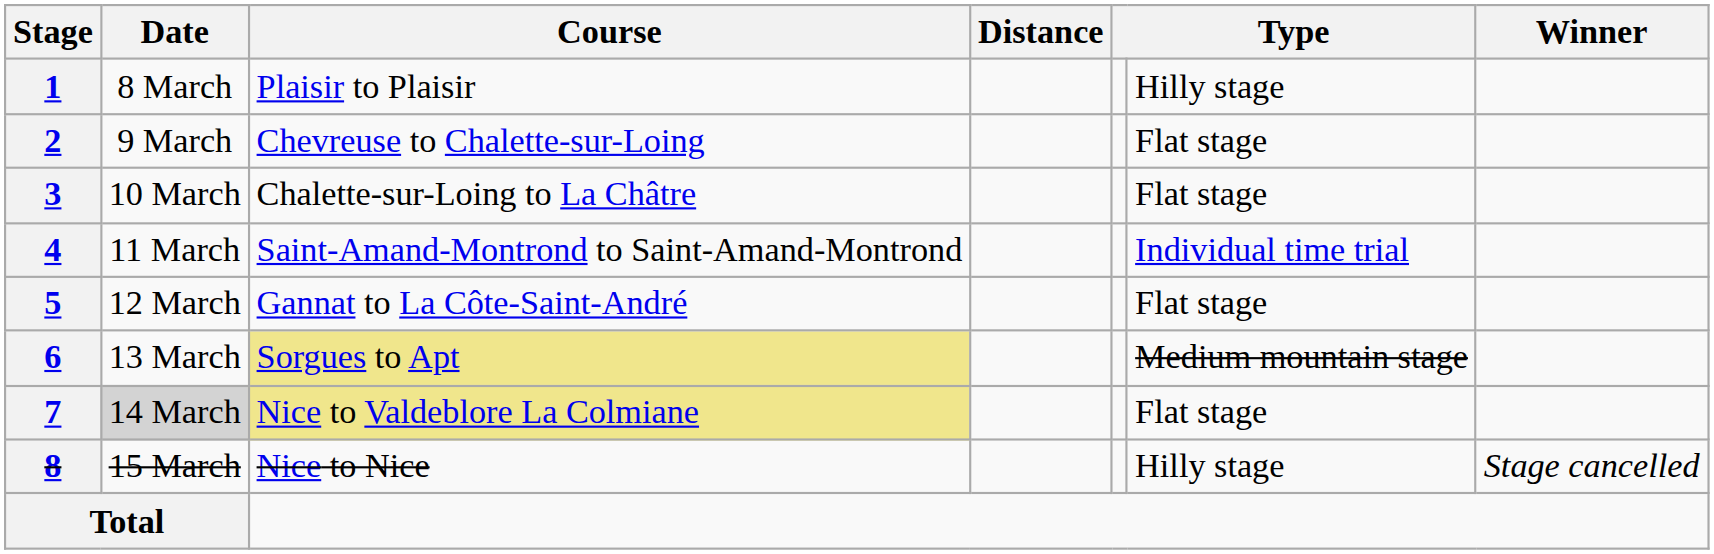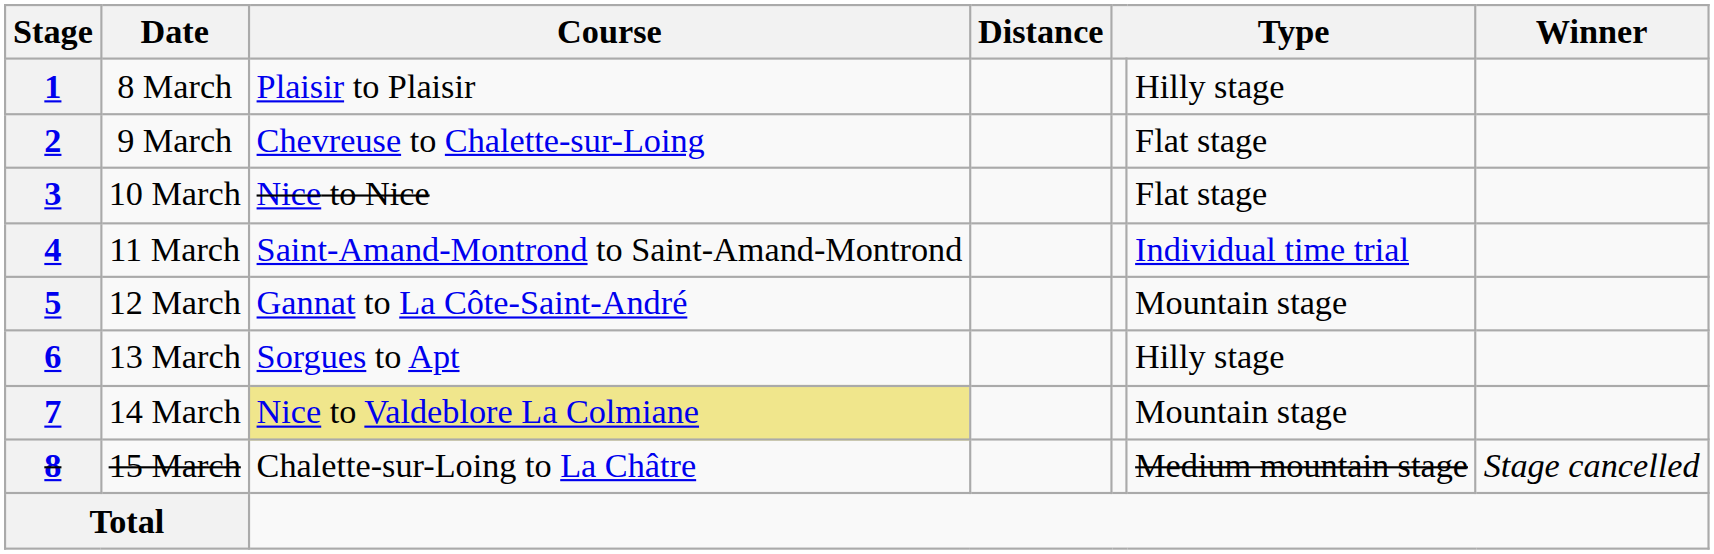 <table class="wikitable">
 <tr>
 <th scope="col">Stage</th>
 <th scope="col">Date</th>
 <th scope="col">Course</th>
 <th scope="col">Distance</th>
 <th scope="col" colspan="2">Type</th>
 <th scope=col>Winner</th>
 </tr>
 <tr>
 <th scope="row" style="text-align:center;"><a href='#'>1</a></th>
 <td style="text-align:center;">8 March</td>
 <td><a href='#'>Plaisir</a> to Plaisir</td>
 <td style="text-align:center;"></td>
 <td></td>
 <td>Hilly stage</td>
 <td></td>
 </tr>
 <tr>
 <th scope="row" style="text-align:center;"><a href='#'>2</a></th>
 <td style="text-align:center;">9 March</td>
 <td><a href='#'>Chevreuse</a> to <a href='#'>Chalette-sur-Loing</a></td>
 <td style="text-align:center;"></td>
 <td></td>
 <td>Flat stage</td>
 <td></td>
 </tr>
 <tr>
 <th scope="row" style="text-align:center;"><a href='#'>3</a></th>
 <td style="text-align:center;">10 March</td>
-<td>Chalette-sur-Loing to <a href='#'>La Châtre</a></td>
+<td><s><a href='#'>Nice</a> to Nice</s></td>
 <td style="text-align:center;"></td>
 <td></td>
 <td>Flat stage</td>
 <td></td>
 </tr>
 <tr>
 <th scope="row" style="text-align:center;"><a href='#'>4</a></th>
 <td style="text-align:center;">11 March</td>
 <td><a href='#'>Saint-Amand-Montrond</a> to Saint-Amand-Montrond</td>
 <td style="text-align:center;"></td>
 <td></td>
 <td><a href='#'>Individual time trial</a></td>
 <td></td>
 </tr>
 <tr>
 <th scope="row" style="text-align:center;"><a href='#'>5</a></th>
 <td style="text-align:center;">12 March</td>
 <td><a href='#'>Gannat</a> to <a href='#'>La Côte-Saint-André</a></td>
 <td style="text-align:center;"></td>
 <td></td>
-<td>Flat stage</td>
+<td>Mountain stage</td>
 <td></td>
 </tr>
 <tr>
 <th scope="row" style="text-align:center;"><a href='#'>6</a></th>
 <td style="text-align:center;">13 March</td>
-<td style="background: khaki;"><a href='#'>Sorgues</a> to <a href='#'>Apt</a></td>
+<td><a href='#'>Sorgues</a> to <a href='#'>Apt</a></td>
 <td style="text-align:center;"></td>
 <td></td>
-<td><s>Medium mountain stage</s></td>
+<td>Hilly stage</td>
 <td></td>
 </tr>
 <tr>
 <th scope="row" style="text-align:center;"><a href='#'>7</a></th>
-<td style="background: lightgrey; text-align:center;">14 March</td>
+<td style="text-align:center;">14 March</td>
 <td style="background: khaki;"><a href='#'>Nice</a> to <a href='#'>Valdeblore La Colmiane</a></td>
 <td style="text-align:center;"></td>
 <td></td>
-<td>Flat stage</td>
+<td>Mountain stage</td>
 <td></td>
 </tr>
 <tr>
 <th scope="row" style="text-align:center;"><s><a href='#'>8</a></s></th>
 <td style="text-align:center;"><s>15 March</s></td>
-<td><s><a href='#'>Nice</a> to Nice</s></td>
+<td>Chalette-sur-Loing to <a href='#'>La Châtre</a></td>
 <td style="text-align:center;"><s></s></td>
 <td></td>
-<td>Hilly stage</td>
+<td><s>Medium mountain stage</s></td>
 <td><em>Stage cancelled</em></td>
 </tr>
 <tr>
 <th colspan="2">Total</th>
 <td colspan="5" style="text-align:center;"><s></s> </td>
 </tr>
 </table>
